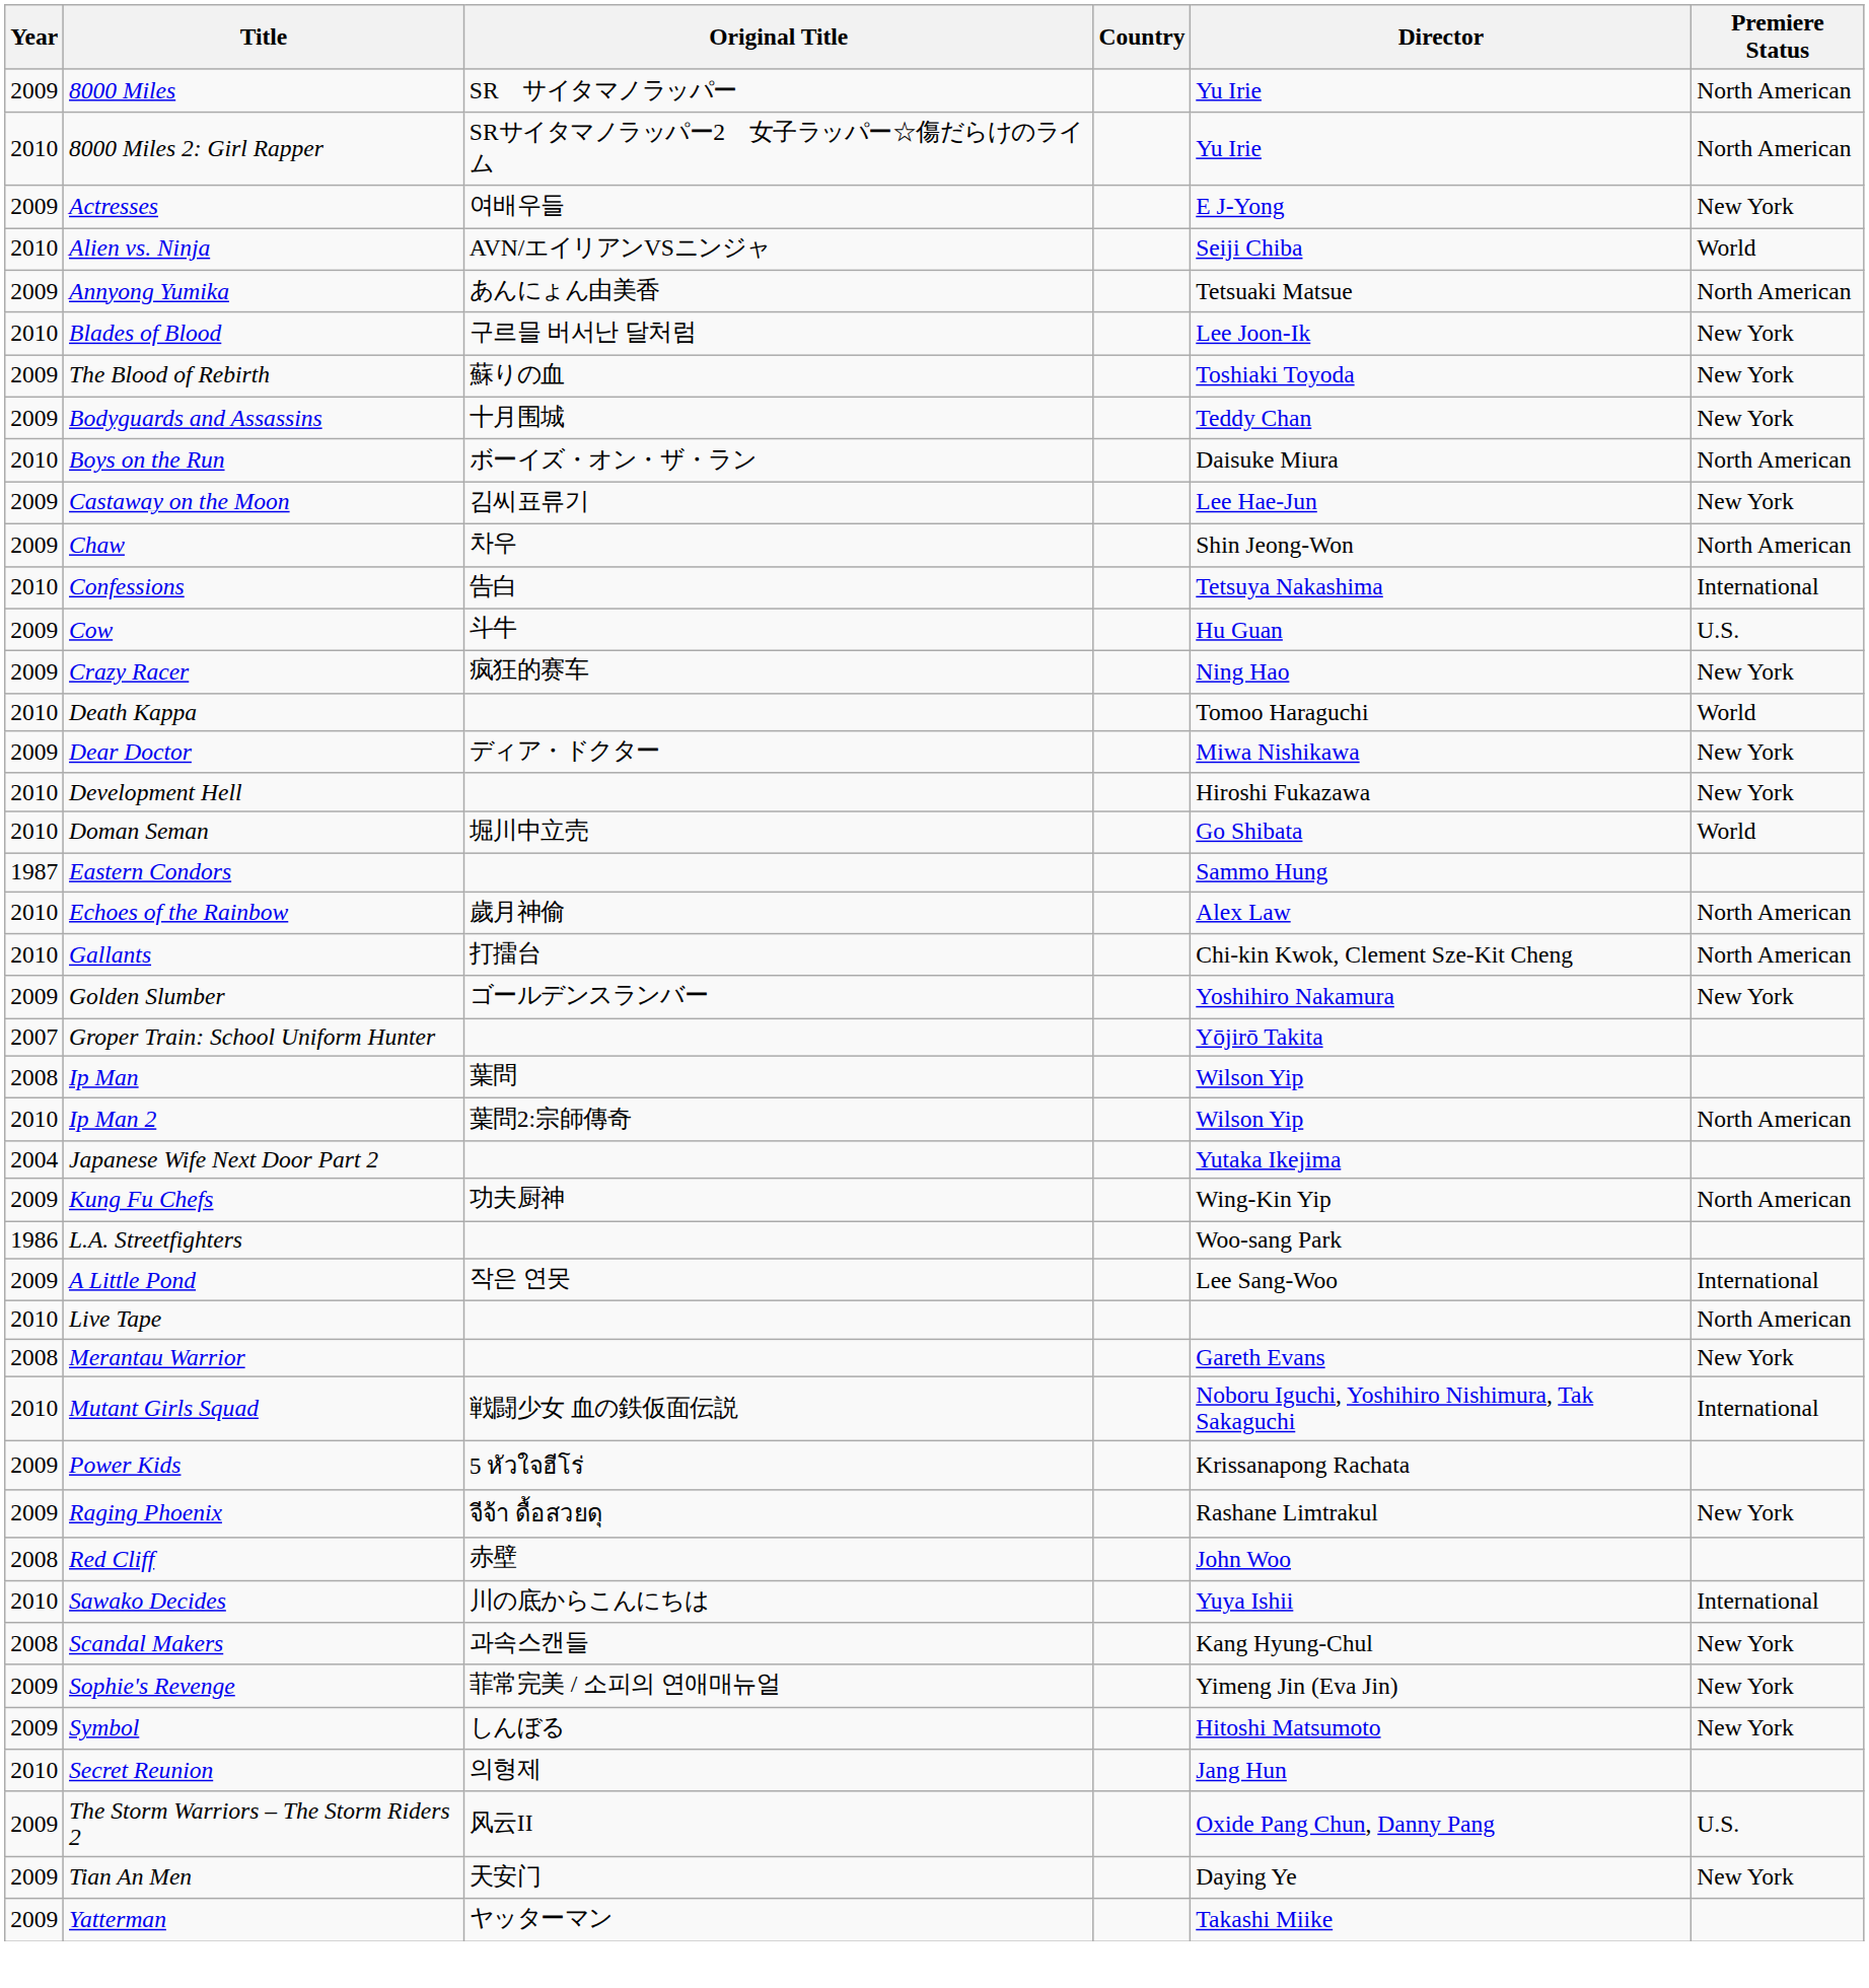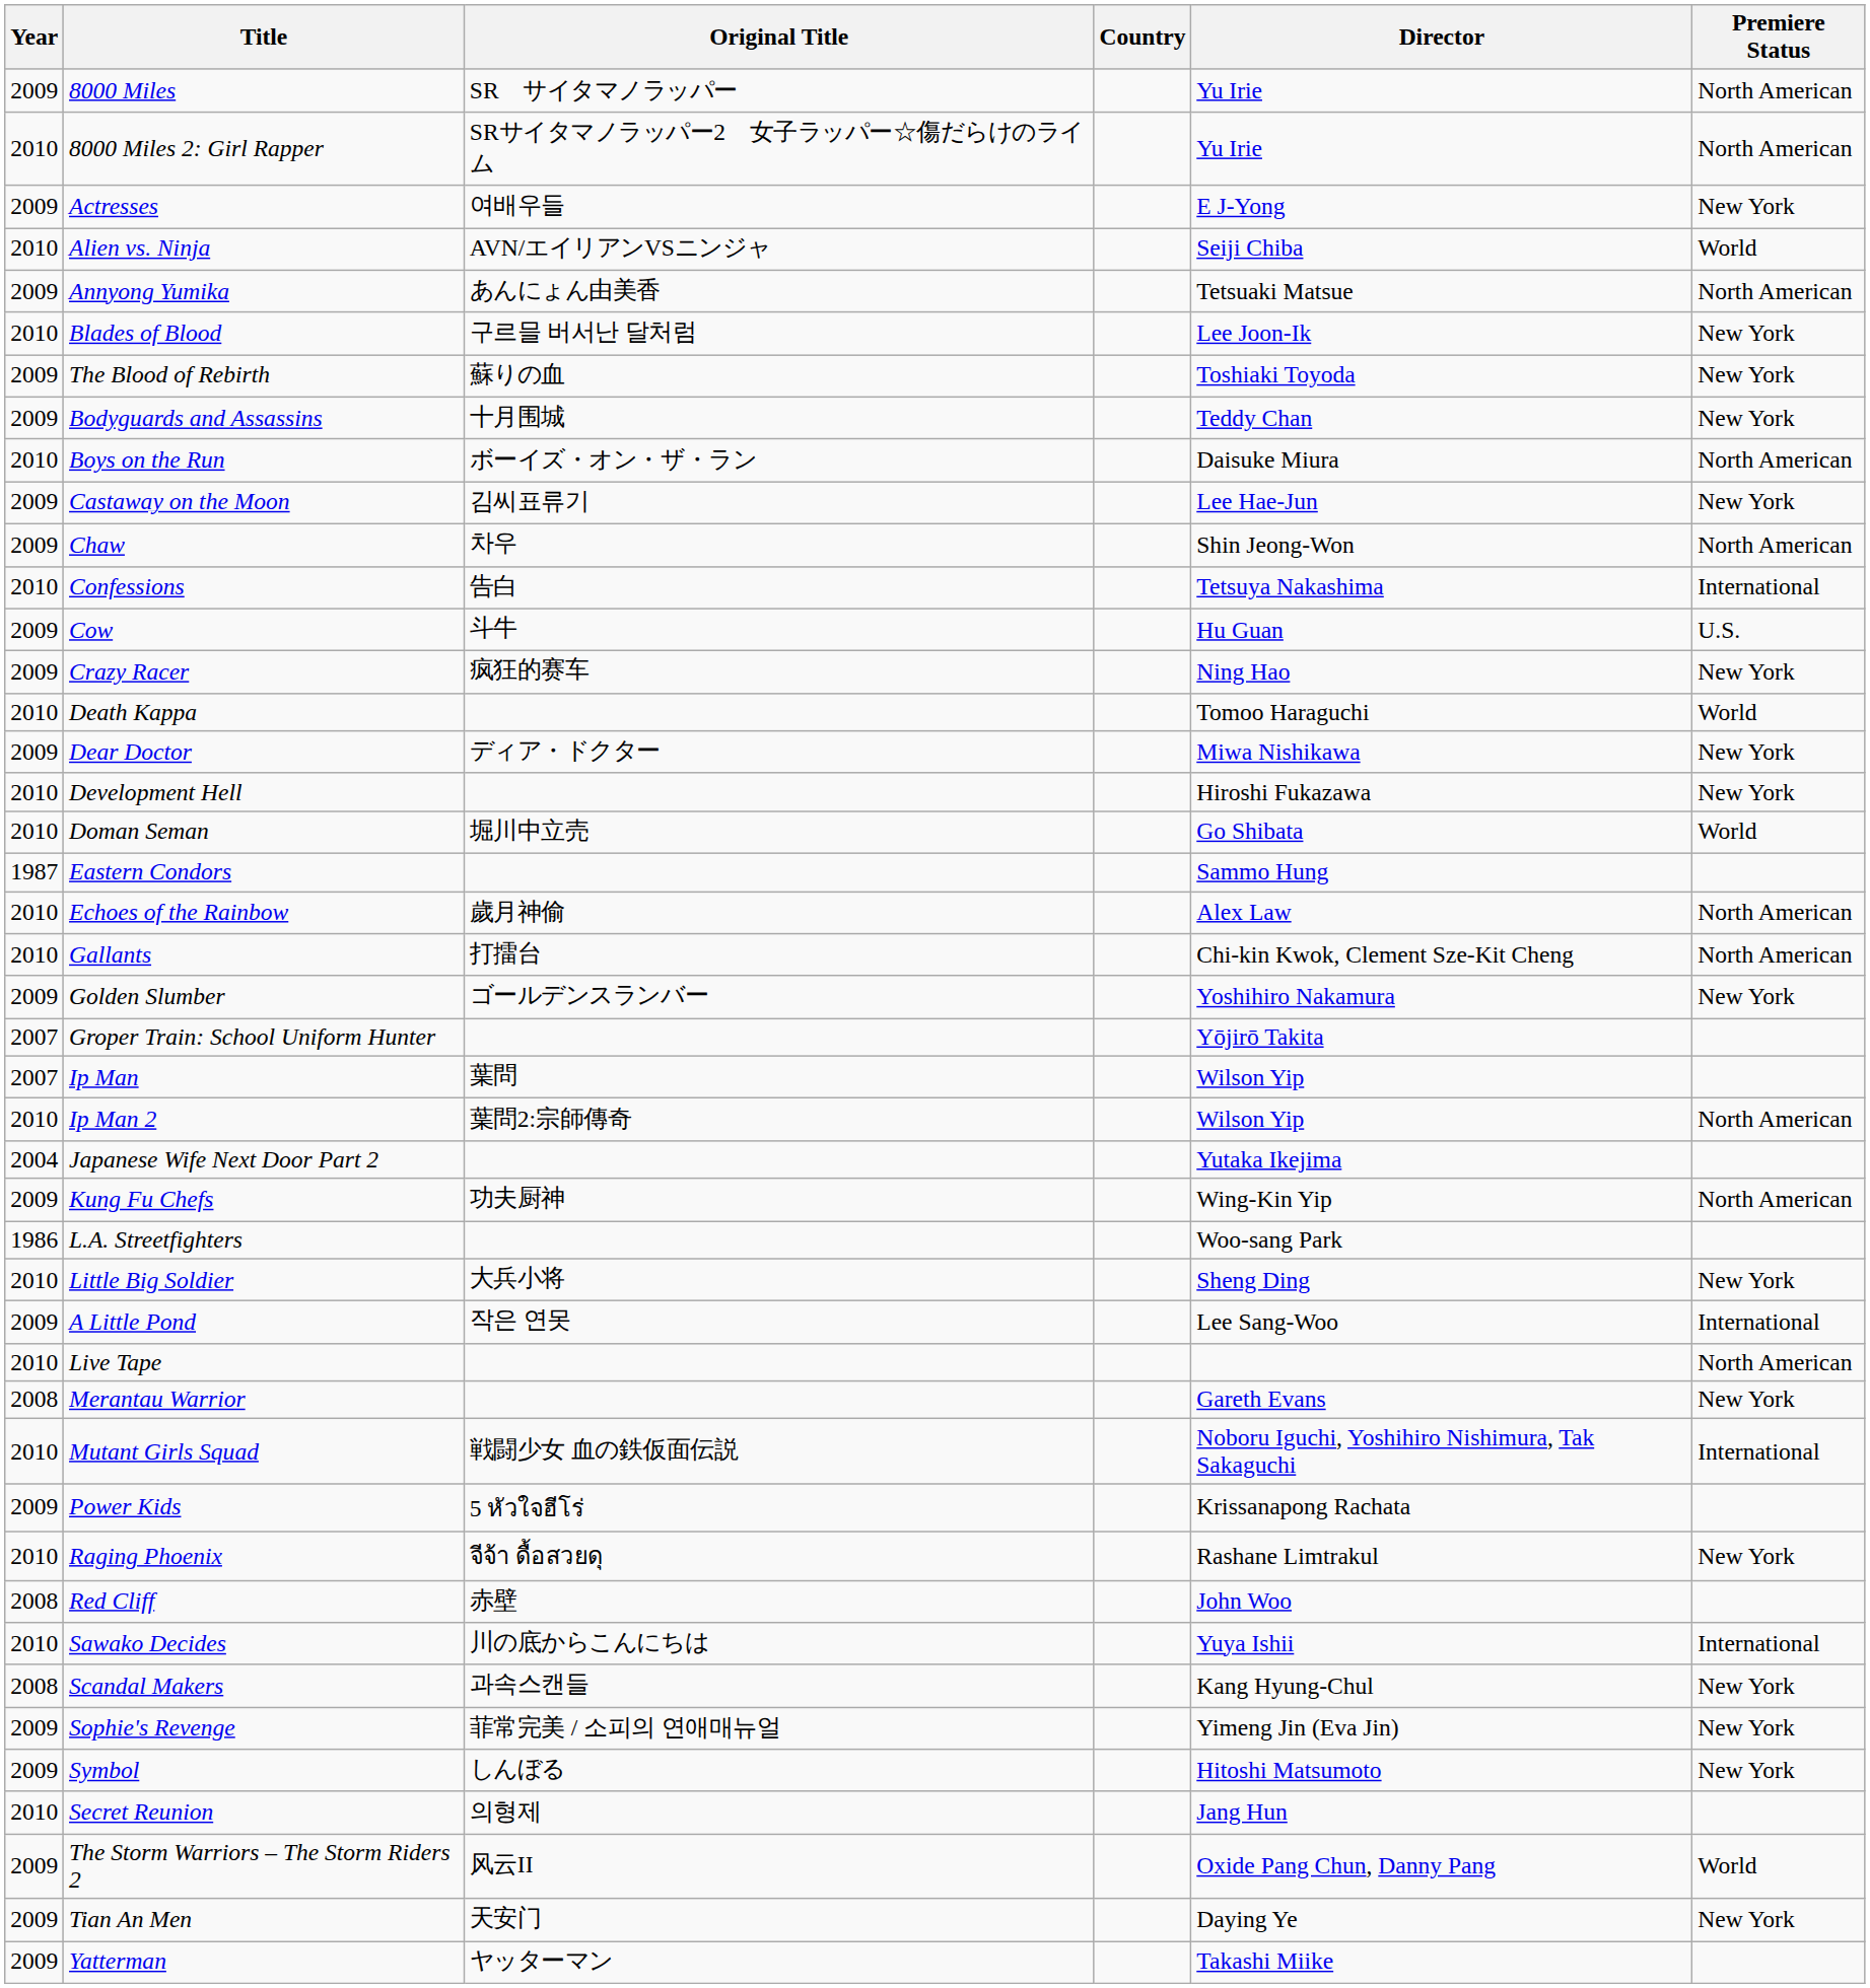 <table class="wikitable">
 <tr>
 <th>Year</th>
 <th>Title</th>
 <th>Original Title</th>
 <th>Country</th>
 <th>Director</th>
 <th>Premiere Status</th>
 </tr>
 <tr>
 <td>2009</td>
 <td><em><a href='#'>8000 Miles</a></em></td>
 <td>SR　サイタマノラッパー</td>
 <td></td>
 <td><a href='#'>Yu Irie</a></td>
 <td>North American</td>
 </tr>
 <tr>
 <td>2010</td>
 <td><em>8000 Miles 2: Girl Rapper</em></td>
 <td>SRサイタマノラッパー2　女子ラッパー☆傷だらけのライム</td>
 <td></td>
 <td><a href='#'>Yu Irie</a></td>
 <td>North American</td>
 </tr>
 <tr>
 <td>2009</td>
 <td><a href='#'><em>Actresses</em></a></td>
 <td>여배우들</td>
 <td></td>
 <td><a href='#'>E J-Yong</a></td>
 <td>New York</td>
 </tr>
 <tr>
 <td>2010</td>
 <td><a href='#'><em>Alien vs. Ninja</em></a></td>
 <td>AVN/エイリアンVSニンジャ</td>
 <td></td>
 <td><a href='#'>Seiji Chiba</a></td>
 <td>World</td>
 </tr>
 <tr>
 <td>2009</td>
 <td><a href='#'><em>Annyong Yumika</em></a></td>
 <td>あんにょん由美香</td>
 <td></td>
 <td>Tetsuaki Matsue</td>
 <td>North American</td>
 </tr>
 <tr>
 <td>2010</td>
 <td><em><a href='#'>Blades of Blood</a></em></td>
 <td>구르믈 버서난 달처럼</td>
 <td></td>
 <td><a href='#'>Lee Joon-Ik</a></td>
 <td>New York</td>
 </tr>
 <tr>
 <td>2009</td>
 <td><em>The Blood of Rebirth</em></td>
 <td>蘇りの血</td>
 <td></td>
 <td><a href='#'>Toshiaki Toyoda</a></td>
 <td>New York</td>
 </tr>
 <tr>
 <td>2009</td>
 <td><em><a href='#'>Bodyguards and Assassins</a></em></td>
 <td>十月围城</td>
 <td></td>
 <td><a href='#'>Teddy Chan</a></td>
 <td>New York</td>
 </tr>
 <tr>
 <td>2010</td>
 <td><em><a href='#'>Boys on the Run</a></em></td>
 <td>ボーイズ・オン・ザ・ラン</td>
 <td></td>
 <td>Daisuke Miura</td>
 <td>North American</td>
 </tr>
 <tr>
 <td>2009</td>
 <td><em><a href='#'>Castaway on the Moon</a></em></td>
 <td>김씨표류기</td>
 <td></td>
 <td><a href='#'>Lee Hae-Jun</a></td>
 <td>New York</td>
 </tr>
 <tr>
 <td>2009</td>
 <td><a href='#'><em>Chaw</em></a></td>
 <td>차우</td>
 <td></td>
 <td>Shin Jeong-Won</td>
 <td>North American</td>
 </tr>
 <tr>
 <td>2010</td>
 <td><a href='#'><em>Confessions</em></a></td>
 <td>告白</td>
 <td></td>
 <td><a href='#'>Tetsuya Nakashima</a></td>
 <td>International</td>
 </tr>
 <tr>
 <td>2009</td>
 <td><a href='#'><em>Cow</em></a></td>
 <td>斗牛</td>
 <td></td>
 <td><a href='#'>Hu Guan</a></td>
 <td>U.S.</td>
 </tr>
 <tr>
 <td>2009</td>
 <td><em><a href='#'>Crazy Racer</a></em></td>
 <td>疯狂的赛车</td>
 <td></td>
 <td><a href='#'>Ning Hao</a></td>
 <td>New York</td>
 </tr>
 <tr>
 <td>2010</td>
 <td><em>Death Kappa</em></td>
 <td></td>
 <td></td>
 <td>Tomoo Haraguchi</td>
 <td>World</td>
 </tr>
 <tr>
 <td>2009</td>
 <td><a href='#'><em>Dear Doctor</em></a></td>
 <td>ディア・ドクター</td>
 <td></td>
 <td><a href='#'>Miwa Nishikawa</a></td>
 <td>New York</td>
 </tr>
 <tr>
 <td>2010</td>
 <td><em>Development Hell</em></td>
 <td></td>
 <td></td>
 <td>Hiroshi Fukazawa</td>
 <td>New York</td>
 </tr>
 <tr>
 <td>2010</td>
 <td><em>Doman Seman</em></td>
 <td>堀川中立売</td>
 <td></td>
 <td><a href='#'>Go Shibata</a></td>
 <td>World</td>
 </tr>
 <tr>
 <td>1987</td>
 <td><em><a href='#'>Eastern Condors</a></em></td>
 <td></td>
 <td></td>
 <td><a href='#'>Sammo Hung</a></td>
 <td></td>
 </tr>
 <tr>
 <td>2010</td>
 <td><em><a href='#'>Echoes of the Rainbow</a></em></td>
 <td>歲月神偷</td>
 <td></td>
 <td><a href='#'>Alex Law</a></td>
 <td>North American</td>
 </tr>
 <tr>
 <td>2010</td>
 <td><a href='#'><em>Gallants</em></a></td>
 <td>打擂台</td>
 <td></td>
 <td>Chi-kin Kwok, Clement Sze-Kit Cheng</td>
 <td>North American</td>
 </tr>
 <tr>
 <td>2009</td>
 <td><em>Golden Slumber</em></td>
 <td>ゴールデンスランバー</td>
 <td></td>
 <td><a href='#'>Yoshihiro Nakamura</a></td>
 <td>New York</td>
 </tr>
 <tr>
 <td>2007</td>
 <td><em>Groper Train: School Uniform Hunter</em></td>
 <td></td>
 <td></td>
 <td><a href='#'>Yōjirō Takita</a></td>
 <td></td>
 </tr>
 <tr>
-<td>2008</td>
+<td>2007</td>
 <td><a href='#'><em>Ip Man</em></a></td>
 <td>葉問</td>
 <td></td>
 <td><a href='#'>Wilson Yip</a></td>
 <td></td>
 </tr>
 <tr>
 <td>2010</td>
 <td><em><a href='#'>Ip Man 2</a></em></td>
 <td>葉問2:宗師傳奇</td>
 <td></td>
 <td><a href='#'>Wilson Yip</a></td>
 <td>North American</td>
 </tr>
 <tr>
 <td>2004</td>
 <td><em>Japanese Wife Next Door Part 2</em></td>
 <td></td>
 <td></td>
 <td><a href='#'>Yutaka Ikejima</a></td>
 <td></td>
 </tr>
 <tr>
 <td>2009</td>
 <td><em><a href='#'>Kung Fu Chefs</a></em></td>
 <td>功夫厨神</td>
 <td></td>
 <td>Wing-Kin Yip</td>
 <td>North American</td>
 </tr>
 <tr>
 <td>1986</td>
 <td><em>L.A. Streetfighters</em></td>
 <td></td>
 <td></td>
 <td>Woo-sang Park</td>
 <td></td>
+</tr>
+<tr>
+<td>2010</td>
+<td><em><a href='#'>Little Big Soldier</a></em></td>
+<td>大兵小将</td>
+<td> </td>
+<td><a href='#'>Sheng Ding</a></td>
+<td>New York</td>
 </tr>
 <tr>
 <td>2009</td>
 <td><em><a href='#'>A Little Pond</a></em></td>
 <td>작은 연못</td>
 <td></td>
 <td>Lee Sang-Woo</td>
 <td>International</td>
 </tr>
 <tr>
 <td>2010</td>
 <td><em>Live Tape</em></td>
 <td></td>
 <td></td>
 <td></td>
 <td>North American</td>
 </tr>
 <tr>
 <td>2008</td>
 <td><a href='#'><em>Merantau Warrior</em></a></td>
 <td></td>
 <td></td>
 <td><a href='#'>Gareth Evans</a></td>
 <td>New York</td>
 </tr>
 <tr>
 <td>2010</td>
 <td><em><a href='#'>Mutant Girls Squad</a></em></td>
 <td>戦闘少女 血の鉄仮面伝説</td>
 <td></td>
 <td><a href='#'>Noboru Iguchi</a>, <a href='#'>Yoshihiro Nishimura</a>, <a href='#'>Tak Sakaguchi</a></td>
 <td>International</td>
 </tr>
 <tr>
 <td>2009</td>
 <td><em><a href='#'>Power Kids</a></em></td>
 <td>5 หัวใจฮีโร่</td>
 <td></td>
 <td>Krissanapong Rachata</td>
 <td></td>
 </tr>
 <tr>
-<td>2009</td>
+<td>2010</td>
 <td><em><a href='#'>Raging Phoenix</a></em></td>
 <td>จีจ้า ดื้อสวยดุ</td>
 <td></td>
 <td>Rashane Limtrakul</td>
 <td>New York</td>
 </tr>
 <tr>
 <td>2008</td>
 <td><a href='#'><em>Red Cliff</em></a></td>
 <td>赤壁</td>
 <td> </td>
 <td><a href='#'>John Woo</a></td>
 <td></td>
 </tr>
 <tr>
 <td>2010</td>
 <td><em><a href='#'>Sawako Decides</a></em></td>
 <td>川の底からこんにちは</td>
 <td></td>
 <td><a href='#'>Yuya Ishii</a></td>
 <td>International</td>
 </tr>
 <tr>
 <td>2008</td>
 <td><em><a href='#'>Scandal Makers</a></em></td>
 <td>과속스캔들</td>
 <td></td>
 <td>Kang Hyung-Chul</td>
 <td>New York</td>
 </tr>
 <tr>
 <td>2009</td>
 <td><em><a href='#'>Sophie's Revenge</a></em></td>
 <td>菲常完美 / 소피의 연애매뉴얼</td>
 <td> </td>
 <td>Yimeng Jin (Eva Jin)</td>
 <td>New York</td>
 </tr>
 <tr>
 <td>2009</td>
 <td><a href='#'><em>Symbol</em></a></td>
 <td>しんぼる</td>
 <td></td>
 <td><a href='#'>Hitoshi Matsumoto</a></td>
 <td>New York</td>
 </tr>
 <tr>
 <td>2010</td>
 <td><em><a href='#'>Secret Reunion</a></em></td>
 <td>의형제</td>
 <td></td>
 <td><a href='#'>Jang Hun</a></td>
 <td></td>
 </tr>
 <tr>
 <td>2009</td>
 <td><em>The Storm Warriors – The Storm Riders 2</em></td>
 <td>风云II</td>
 <td></td>
 <td><a href='#'>Oxide Pang Chun</a>, <a href='#'>Danny Pang</a></td>
-<td>U.S.</td>
+<td>World</td>
 </tr>
 <tr>
 <td>2009</td>
 <td><em>Tian An Men</em></td>
 <td>天安门</td>
 <td></td>
 <td>Daying Ye</td>
 <td>New York</td>
 </tr>
 <tr>
 <td>2009</td>
 <td><em><a href='#'>Yatterman</a> </em></td>
 <td>ヤッターマン</td>
 <td></td>
 <td><a href='#'>Takashi Miike</a></td>
 <td></td>
 </tr>
 </table>
